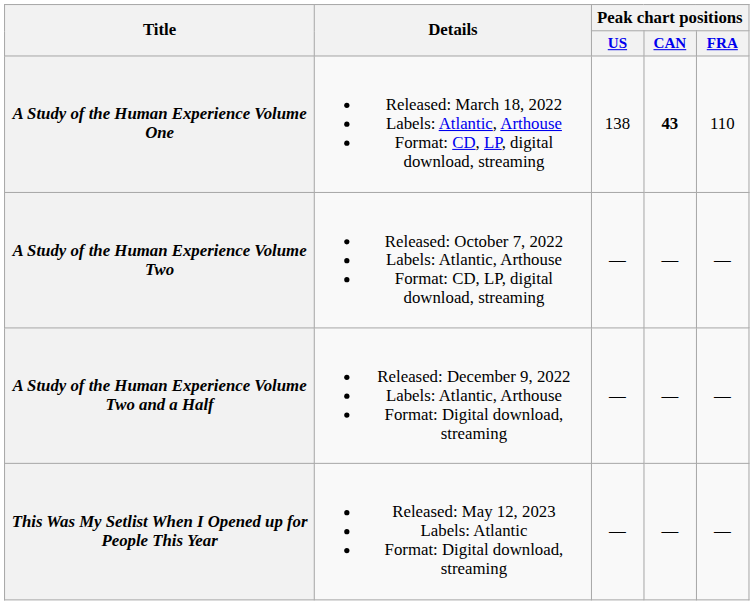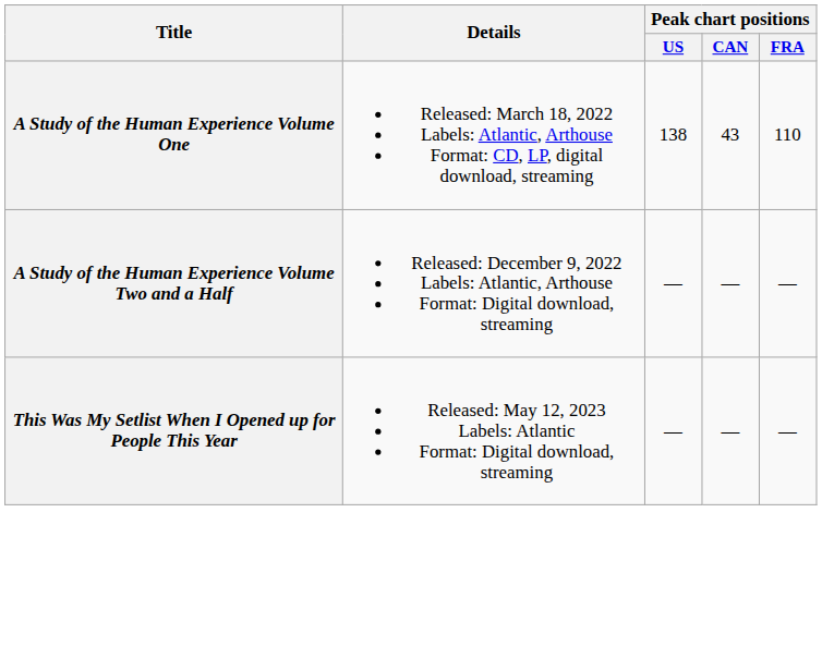 <table class="wikitable plainrowheaders" style="text-align:center;">
 <tr>
 <th scope="col" rowspan="2" style="width:18em;">Title</th>
 <th scope="col" rowspan="2" style="width:16em;">Details</th>
 <th scope="col" colspan="3">Peak chart positions</th>
 </tr>
 <tr>
 <th scope="col" style="width:3em;font-size:90%;"><a href='#'>US</a><br></th>
 <th scope="col" style="width:3em;font-size:90%;"><a href='#'>CAN</a><br></th>
 <th scope="col" style="width:3em;font-size:90%;"><a href='#'>FRA</a><br></th>
 </tr>
 <tr>
 <th scope="row"><em>A Study of the Human Experience Volume One</em></th>
 <td><br><ul><li>Released: March 18, 2022</li><li>Labels: <a href='#'>Atlantic</a>, <a href='#'>Arthouse</a></li><li>Format: <a href='#'>CD</a>, <a href='#'>LP</a>, digital download, streaming</li></ul></td>
 <td>138</td>
-<td><strong>43</strong></td>
+<td>43</td>
 <td>110</td>
-</tr>
-<tr>
-<th scope="row"><em>A Study of the Human Experience Volume Two</em></th>
-<td><br><ul><li>Released: October 7, 2022</li><li>Labels: Atlantic, Arthouse</li><li>Format: CD, LP, digital download, streaming</li></ul></td>
-<td>—</td>
-<td>—</td>
-<td>—</td>
 </tr>
 <tr>
 <th scope="row"><em>A Study of the Human Experience Volume Two and a Half</em></th>
 <td><br><ul><li>Released: December 9, 2022</li><li>Labels: Atlantic, Arthouse</li><li>Format: Digital download, streaming</li></ul></td>
 <td>—</td>
 <td>—</td>
 <td>—</td>
 </tr>
 <tr>
 <th scope="row"><em>This Was My Setlist When I Opened up for People This Year</em></th>
 <td><br><ul><li>Released: May 12, 2023</li><li>Labels: Atlantic</li><li>Format: Digital download, streaming</li></ul></td>
 <td>—</td>
 <td>—</td>
 <td>—</td>
 </tr>
 </table>
